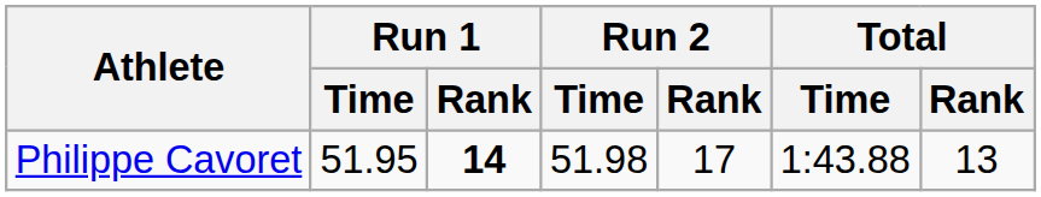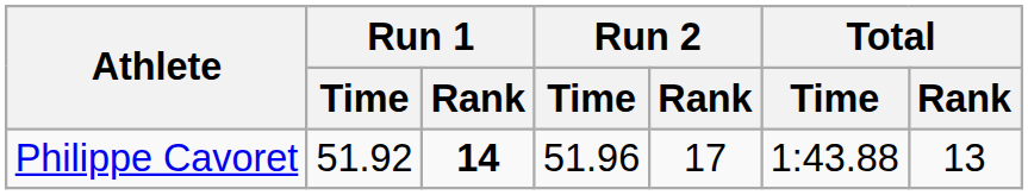 <table class="wikitable"  border="1" style="font-size:90%">
 <tr>
 <th rowspan="2">Athlete</th>
 <th colspan="2">Run 1</th>
 <th colspan="2">Run 2</th>
 <th colspan="2">Total</th>
 </tr>
 <tr>
 <th>Time</th>
 <th>Rank</th>
 <th>Time</th>
 <th>Rank</th>
 <th>Time</th>
 <th>Rank</th>
 </tr>
 <tr>
 <td><a href='#'>Philippe Cavoret</a></td>
-<td align="center">51.95</td>
+<td align="center">51.92</td>
 <td align="center"><strong>14</strong></td>
-<td align="center">51.98</td>
+<td align="center">51.96</td>
 <td align="center">17</td>
 <td align="center">1:43.88</td>
 <td align="center">13</td>
 </tr>
 </table>
